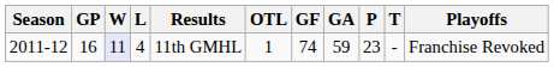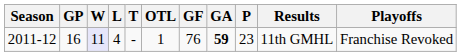 <table class="wikitable">
 <tr>
 <th>Season</th>
 <th>GP</th>
 <th>W</th>
 <th>L</th>
-<th>Results</th>
+<th>T</th>
 <th>OTL</th>
 <th>GF</th>
 <th>GA</th>
 <th>P</th>
-<th>T</th>
+<th>Results</th>
 <th>Playoffs</th>
 </tr>
 <tr align="center">
 <td>2011-12</td>
 <td>16</td>
 <td style="background: lavender;">11</td>
 <td>4</td>
+<td>-</td>
+<td>1</td>
+<td>76</td>
+<td><strong>59</strong></td>
+<td>23</td>
 <td>11th GMHL</td>
-<td>1</td>
-<td>74</td>
-<td>59</td>
-<td>23</td>
-<td>-</td>
 <td>Franchise Revoked</td>
 </tr>
 </table>
